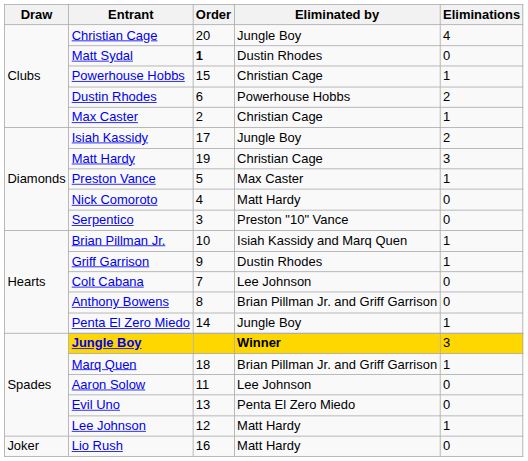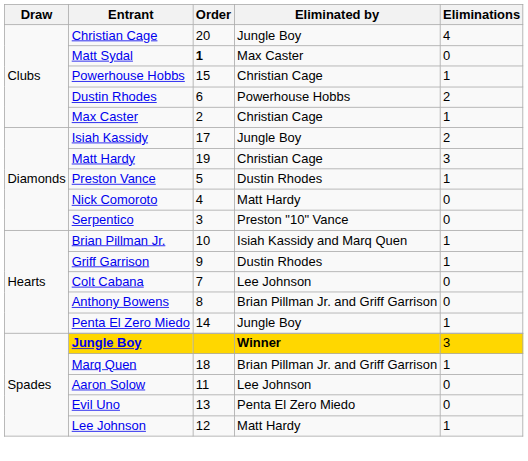 <table class="wikitable sortable">
 <tr>
 <th>Draw</th>
 <th>Entrant</th>
 <th>Order</th>
 <th>Eliminated by</th>
 <th>Eliminations</th>
 </tr>
 <tr>
 <td rowspan="5">Clubs</td>
 <td><a href='#'>Christian Cage</a></td>
 <td>20</td>
 <td>Jungle Boy</td>
 <td>4</td>
 </tr>
 <tr>
 <td><a href='#'>Matt Sydal</a></td>
 <td><strong>1</strong></td>
-<td>Dustin Rhodes</td>
+<td>Max Caster</td>
 <td>0</td>
 </tr>
 <tr>
 <td><a href='#'>Powerhouse Hobbs</a></td>
 <td>15</td>
 <td>Christian Cage</td>
 <td>1</td>
 </tr>
 <tr>
 <td><a href='#'>Dustin Rhodes</a></td>
 <td>6</td>
 <td>Powerhouse Hobbs</td>
 <td>2</td>
 </tr>
 <tr>
 <td><a href='#'>Max Caster</a></td>
 <td>2</td>
 <td>Christian Cage</td>
 <td>1</td>
 </tr>
 <tr>
 <td rowspan="5">Diamonds</td>
 <td><a href='#'>Isiah Kassidy</a></td>
 <td>17</td>
 <td>Jungle Boy</td>
 <td>2</td>
 </tr>
 <tr>
 <td><a href='#'>Matt Hardy</a></td>
 <td>19</td>
 <td>Christian Cage</td>
 <td>3</td>
 </tr>
 <tr>
 <td><a href='#'>Preston Vance</a></td>
 <td>5</td>
-<td>Max Caster</td>
+<td>Dustin Rhodes</td>
 <td>1</td>
 </tr>
 <tr>
 <td><a href='#'>Nick Comoroto</a></td>
 <td>4</td>
 <td>Matt Hardy</td>
 <td>0</td>
 </tr>
 <tr>
 <td><a href='#'>Serpentico</a></td>
 <td>3</td>
 <td>Preston "10" Vance</td>
 <td>0</td>
 </tr>
 <tr>
 <td rowspan="5">Hearts</td>
 <td><a href='#'>Brian Pillman Jr.</a></td>
 <td>10</td>
 <td>Isiah Kassidy and Marq Quen</td>
 <td>1</td>
 </tr>
 <tr>
 <td><a href='#'>Griff Garrison</a></td>
 <td>9</td>
 <td>Dustin Rhodes</td>
 <td>1</td>
 </tr>
 <tr>
 <td><a href='#'>Colt Cabana</a></td>
 <td>7</td>
 <td>Lee Johnson</td>
 <td>0</td>
 </tr>
 <tr>
 <td><a href='#'>Anthony Bowens</a></td>
 <td>8</td>
 <td>Brian Pillman Jr. and Griff Garrison</td>
 <td>0</td>
 </tr>
 <tr>
 <td><a href='#'>Penta El Zero Miedo</a></td>
 <td>14</td>
 <td>Jungle Boy</td>
 <td>1</td>
 </tr>
 <tr>
 <td rowspan="6">Spades</td>
 </tr>
 <tr style="background: gold">
 <td><strong><a href='#'>Jungle Boy</a></strong></td>
 <td><strong></strong></td>
 <td><strong>Winner</strong></td>
 <td>3</td>
 </tr>
 <tr>
 <td><a href='#'>Marq Quen</a></td>
 <td>18</td>
 <td>Brian Pillman Jr. and Griff Garrison</td>
 <td>1</td>
 </tr>
 <tr>
 <td><a href='#'>Aaron Solow</a></td>
 <td>11</td>
 <td>Lee Johnson</td>
 <td>0</td>
 </tr>
 <tr>
 <td><a href='#'>Evil Uno</a></td>
 <td>13</td>
 <td>Penta El Zero Miedo</td>
 <td>0</td>
 </tr>
 <tr>
 <td><a href='#'>Lee Johnson</a></td>
 <td>12</td>
 <td>Matt Hardy</td>
 <td>1</td>
 </tr>
-<tr>
-<td>Joker</td>
-<td><a href='#'>Lio Rush</a></td>
-<td>16</td>
-<td>Matt Hardy</td>
-<td>0</td>
-</tr>
 </table>
